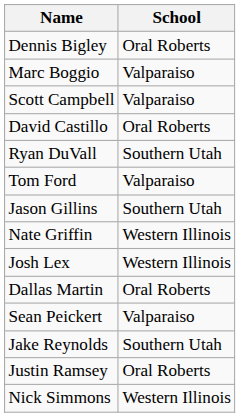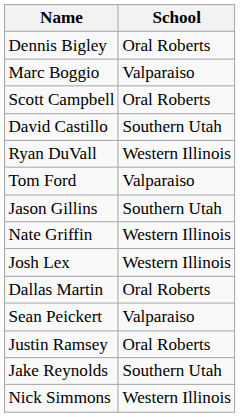 <table class=wikitable>
 <tr>
 <th>Name</th>
 <th>School</th>
 </tr>
 <tr>
 <td>Dennis Bigley</td>
 <td>Oral Roberts</td>
 </tr>
 <tr>
 <td>Marc Boggio</td>
 <td>Valparaiso</td>
 </tr>
 <tr>
 <td>Scott Campbell</td>
-<td>Valparaiso</td>
+<td>Oral Roberts</td>
 </tr>
 <tr>
 <td>David Castillo</td>
-<td>Oral Roberts</td>
+<td>Southern Utah</td>
 </tr>
 <tr>
 <td>Ryan DuVall</td>
-<td>Southern Utah</td>
+<td>Western Illinois</td>
 </tr>
 <tr>
 <td>Tom Ford</td>
 <td>Valparaiso</td>
 </tr>
 <tr>
 <td>Jason Gillins</td>
 <td>Southern Utah</td>
 </tr>
 <tr>
 <td>Nate Griffin</td>
 <td>Western Illinois</td>
 </tr>
 <tr>
 <td>Josh Lex</td>
 <td>Western Illinois</td>
 </tr>
 <tr>
 <td>Dallas Martin</td>
 <td>Oral Roberts</td>
 </tr>
 <tr>
 <td>Sean Peickert</td>
 <td>Valparaiso</td>
 </tr>
 <tr>
+<td>Justin Ramsey</td>
+<td>Oral Roberts</td>
+</tr>
+<tr>
 <td>Jake Reynolds</td>
 <td>Southern Utah</td>
-</tr>
-<tr>
-<td>Justin Ramsey</td>
-<td>Oral Roberts</td>
 </tr>
 <tr>
 <td>Nick Simmons</td>
 <td>Western Illinois</td>
 </tr>
 </table>
